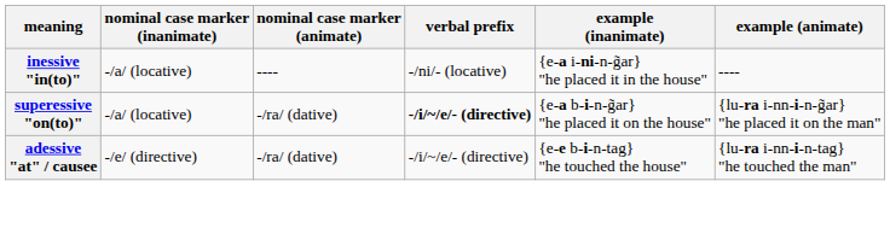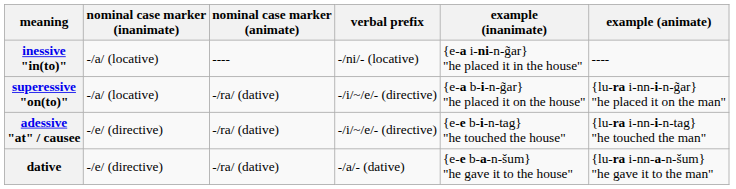 <table class="wikitable">
 <tr>
 <th>meaning</th>
 <th>nominal case marker<br>(inanimate)</th>
 <th>nominal case marker<br>(animate)</th>
 <th>verbal prefix</th>
 <th>example<br>(inanimate)</th>
 <th>example (animate)</th>
 </tr>
 <tr>
 <th><a href='#'>inessive</a><br>"in(to)"</th>
 <td>-/a/ (locative)</td>
 <td>----</td>
 <td>-/ni/- (locative)</td>
 <td>{e-<strong>a</strong> i-<strong>ni</strong>-n-g̃ar}<br>"he placed it in the house"</td>
 <td>----</td>
 </tr>
 <tr>
 <th><a href='#'>superessive</a><br>"on(to)"</th>
 <td>-/a/ (locative)</td>
 <td>-/ra/ (dative)</td>
-<td><strong>-/i/~/e/- (directive)</strong></td>
+<td>-/i/~/e/- (directive)</td>
 <td>{e-<strong>a</strong> b-<strong>i</strong>-n-g̃ar}<br>"he placed it on the house"</td>
 <td>{lu-<strong>ra</strong> i-nn-<strong>i</strong>-n-g̃ar}<br>"he placed it on the man"</td>
 </tr>
 <tr>
 <th><a href='#'>adessive</a><br>"at" / causee</th>
 <td>-/e/ (directive)</td>
 <td>-/ra/ (dative)</td>
 <td>-/i/~/e/- (directive)</td>
 <td>{e-<strong>e</strong> b-<strong>i</strong>-n-tag}<br>"he touched the house"</td>
 <td>{lu-<strong>ra</strong> i-nn-<strong>i</strong>-n-tag}<br>"he touched the man"</td>
 </tr>
+<tr>
+<th>dative</th>
+<td>-/e/ (directive)</td>
+<td>-/ra/ (dative)</td>
+<td>-/a/- (dative)</td>
+<td>{e-<strong>e</strong> b-<strong>a</strong>-n-šum}<br>"he gave it to the house"</td>
+<td>{lu-<strong>ra</strong> i-nn-<strong>a</strong>-n-šum}<br>"he gave it to the man"</td>
+</tr>
 </table>
